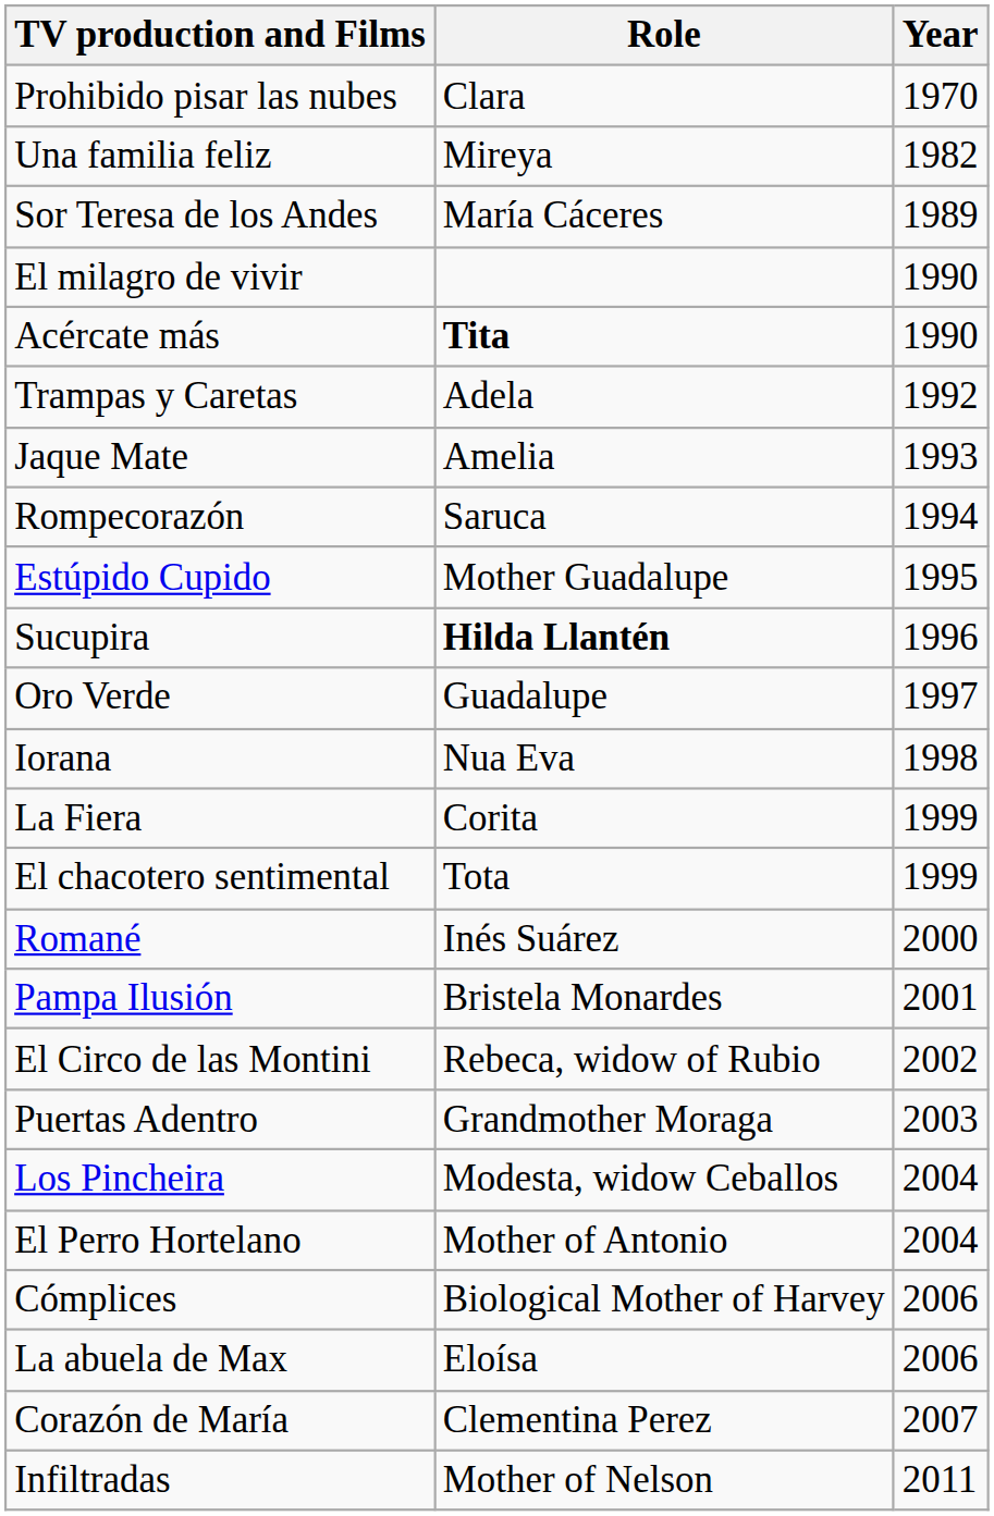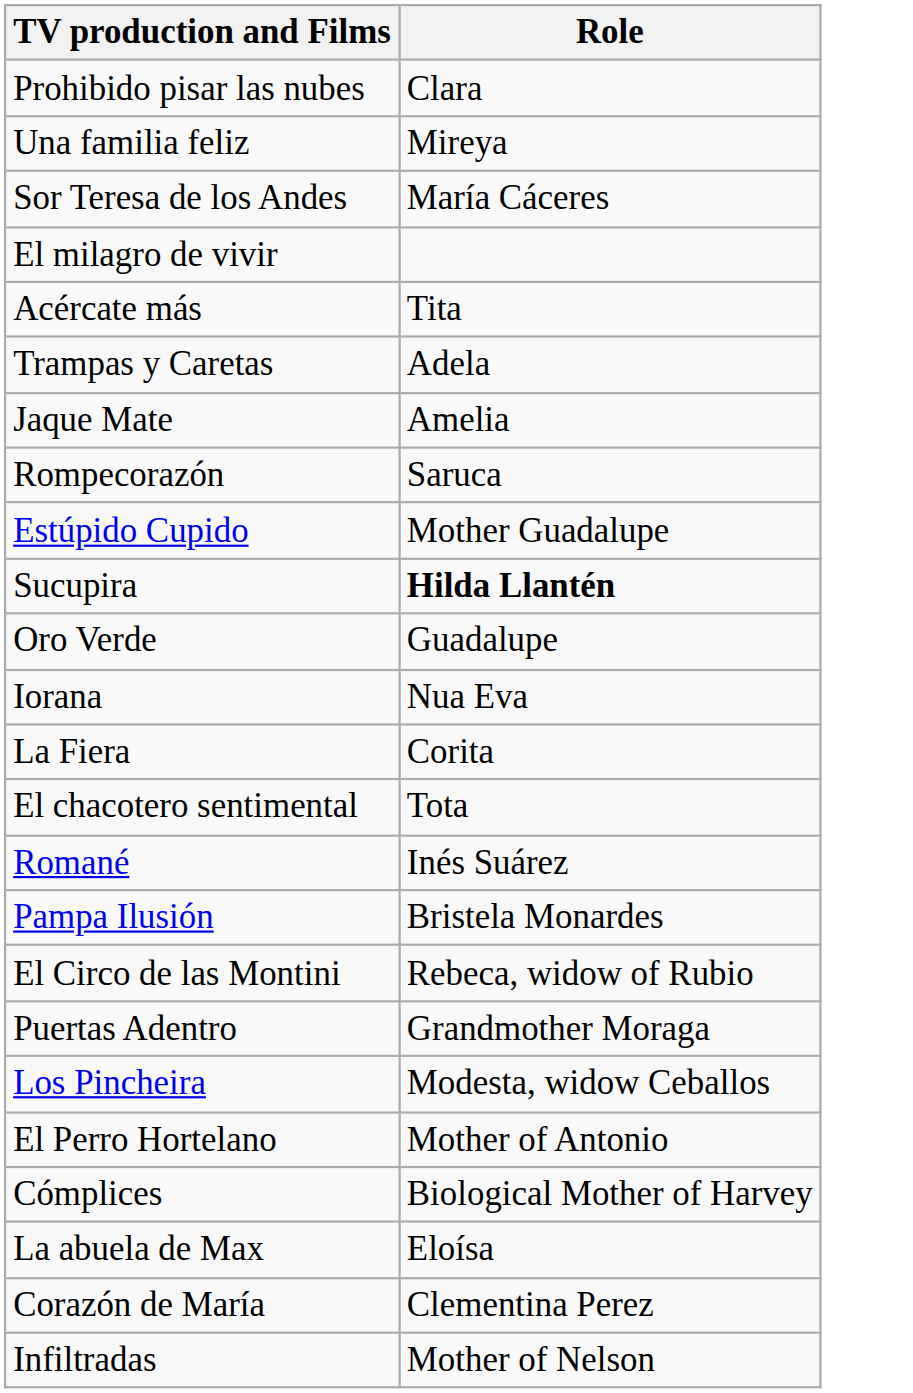 <table class="wikitable">
 <tr>
 <th>TV production and Films</th>
 <th>Role</th>
-<th>Year</th>
 </tr>
 <tr>
 <td>Prohibido pisar las nubes</td>
 <td>Clara</td>
-<td>1970</td>
 </tr>
 <tr>
 <td>Una familia feliz</td>
 <td>Mireya</td>
-<td>1982</td>
 </tr>
 <tr>
 <td>Sor Teresa de los Andes</td>
 <td>María Cáceres</td>
-<td>1989</td>
 </tr>
 <tr>
 <td>El milagro de vivir</td>
 <td></td>
-<td>1990</td>
 </tr>
 <tr>
 <td>Acércate más</td>
-<td><strong>Tita</strong></td>
-<td>1990</td>
+<td>Tita</td>
 </tr>
 <tr>
 <td>Trampas y Caretas</td>
 <td>Adela</td>
-<td>1992</td>
 </tr>
 <tr>
 <td>Jaque Mate</td>
 <td>Amelia</td>
-<td>1993</td>
 </tr>
 <tr>
 <td>Rompecorazón</td>
 <td>Saruca</td>
-<td>1994</td>
 </tr>
 <tr>
 <td><a href='#'>Estúpido Cupido</a></td>
 <td>Mother Guadalupe</td>
-<td>1995</td>
 </tr>
 <tr>
 <td>Sucupira</td>
 <td><strong>Hilda Llantén</strong></td>
-<td>1996</td>
 </tr>
 <tr>
 <td>Oro Verde</td>
 <td>Guadalupe</td>
-<td>1997</td>
 </tr>
 <tr>
 <td>Iorana</td>
 <td>Nua Eva</td>
-<td>1998</td>
 </tr>
 <tr>
 <td>La Fiera</td>
 <td>Corita</td>
-<td>1999</td>
 </tr>
 <tr>
 <td>El chacotero sentimental</td>
 <td>Tota</td>
-<td>1999</td>
 </tr>
 <tr>
 <td><a href='#'>Romané</a></td>
 <td>Inés Suárez</td>
-<td>2000</td>
 </tr>
 <tr>
 <td><a href='#'>Pampa Ilusión</a></td>
 <td>Bristela Monardes</td>
-<td>2001</td>
 </tr>
 <tr>
 <td>El Circo de las Montini</td>
 <td>Rebeca, widow of Rubio</td>
-<td>2002</td>
 </tr>
 <tr>
 <td>Puertas Adentro</td>
 <td>Grandmother Moraga</td>
-<td>2003</td>
 </tr>
 <tr>
 <td><a href='#'>Los Pincheira</a></td>
 <td>Modesta, widow Ceballos</td>
-<td>2004</td>
 </tr>
 <tr>
 <td>El Perro Hortelano</td>
 <td>Mother of Antonio</td>
-<td>2004</td>
 </tr>
 <tr>
 <td>Cómplices</td>
 <td>Biological Mother of Harvey</td>
-<td>2006</td>
 </tr>
 <tr>
 <td>La abuela de Max</td>
 <td>Eloísa</td>
-<td>2006</td>
 </tr>
 <tr>
 <td>Corazón de María</td>
 <td>Clementina Perez</td>
-<td>2007</td>
 </tr>
 <tr>
 <td>Infiltradas</td>
 <td>Mother of Nelson</td>
-<td>2011</td>
 </tr>
 </table>
